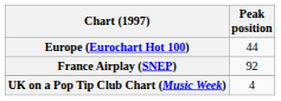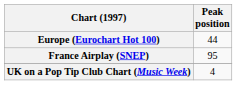 <table class="wikitable sortable plainrowheaders" style="text-align:center">
 <tr>
 <th>Chart (1997)</th>
 <th>Peak<br>position</th>
 </tr>
 <tr>
 <th scope="row">Europe (<a href='#'>Eurochart Hot 100</a>)</th>
 <td>44</td>
 </tr>
 <tr>
 <th scope="row">France Airplay (<a href='#'>SNEP</a>)</th>
-<td>92</td>
+<td>95</td>
 </tr>
 <tr>
 </tr>
 <tr>
 </tr>
 <tr>
 </tr>
 <tr>
 <th scope="row">UK on a Pop Tip Club Chart (<em><a href='#'>Music Week</a></em>)</th>
 <td>4</td>
 </tr>
 </table>
